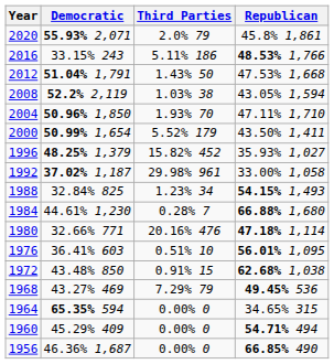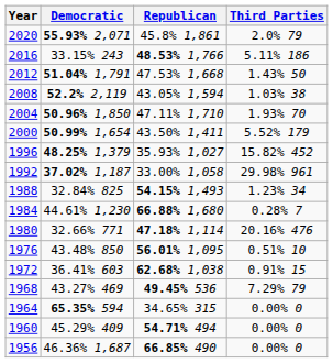 <table class="wikitable"  style="float:right; margin:1em; font-size:95%;">
 <tr style="background:lightgrey;">
 <th>Year</th>
 <th><a href='#'>Democratic</a></th>
+<th><a href='#'>Republican</a></th>
 <th><a href='#'>Third Parties</a></th>
-<th><a href='#'>Republican</a></th>
 </tr>
 <tr>
 <td align="center" ><a href='#'>2020</a></td>
 <td align="center" ><strong>55.93%</strong> <em>2,071</em></td>
+<td align="center" >45.8% <em>1,861</em></td>
 <td align="center" >2.0% <em>79</em></td>
-<td align="center" >45.8% <em>1,861</em></td>
 </tr>
 <tr>
 <td align="center" ><a href='#'>2016</a></td>
 <td align="center" >33.15% <em>243</em></td>
+<td align="center" ><strong>48.53%</strong> <em>1,766</em></td>
 <td align="center" >5.11% <em>186</em></td>
-<td align="center" ><strong>48.53%</strong> <em>1,766</em></td>
 </tr>
 <tr>
 <td align="center" ><a href='#'>2012</a></td>
 <td align="center" ><strong>51.04%</strong> <em>1,791</em></td>
+<td align="center" >47.53% <em>1,668</em></td>
 <td align="center" >1.43% <em>50</em></td>
-<td align="center" >47.53% <em>1,668</em></td>
 </tr>
 <tr>
 <td align="center" ><a href='#'>2008</a></td>
 <td align="center" ><strong>52.2%</strong> <em>2,119</em></td>
+<td align="center" >43.05% <em>1,594</em></td>
 <td align="center" >1.03% <em>38</em></td>
-<td align="center" >43.05% <em>1,594</em></td>
 </tr>
 <tr>
 <td align="center" ><a href='#'>2004</a></td>
 <td align="center" ><strong>50.96%</strong> <em>1,850</em></td>
+<td align="center" >47.11% <em>1,710</em></td>
 <td align="center" >1.93% <em>70</em></td>
-<td align="center" >47.11% <em>1,710</em></td>
 </tr>
 <tr>
 <td align="center" ><a href='#'>2000</a></td>
 <td align="center" ><strong>50.99%</strong> <em>1,654</em></td>
+<td align="center" >43.50% <em>1,411</em></td>
 <td align="center" >5.52% <em>179</em></td>
-<td align="center" >43.50% <em>1,411</em></td>
 </tr>
 <tr>
 <td align="center" ><a href='#'>1996</a></td>
 <td align="center" ><strong>48.25%</strong> <em>1,379</em></td>
+<td align="center" >35.93% <em>1,027</em></td>
 <td align="center" >15.82% <em>452</em></td>
-<td align="center" >35.93% <em>1,027</em></td>
 </tr>
 <tr>
 <td align="center" ><a href='#'>1992</a></td>
 <td align="center" ><strong>37.02%</strong> <em>1,187</em></td>
+<td align="center" >33.00% <em>1,058</em></td>
 <td align="center" >29.98% <em>961</em></td>
-<td align="center" >33.00% <em>1,058</em></td>
 </tr>
 <tr>
 <td align="center" ><a href='#'>1988</a></td>
 <td align="center" >32.84% <em>825</em></td>
+<td align="center" ><strong>54.15%</strong> <em>1,493</em></td>
 <td align="center" >1.23% <em>34</em></td>
-<td align="center" ><strong>54.15%</strong> <em>1,493</em></td>
 </tr>
 <tr>
 <td align="center" ><a href='#'>1984</a></td>
 <td align="center" >44.61% <em>1,230</em></td>
+<td align="center" ><strong>66.88%</strong> <em>1,680</em></td>
 <td align="center" >0.28% <em>7</em></td>
-<td align="center" ><strong>66.88%</strong> <em>1,680</em></td>
 </tr>
 <tr>
 <td align="center" ><a href='#'>1980</a></td>
 <td align="center" >32.66% <em>771</em></td>
+<td align="center" ><strong>47.18%</strong> <em>1,114</em></td>
 <td align="center" >20.16% <em>476</em></td>
-<td align="center" ><strong>47.18%</strong> <em>1,114</em></td>
 </tr>
 <tr>
 <td align="center" ><a href='#'>1976</a></td>
-<td align="center" >36.41% <em>603</em></td>
+<td align="center" >43.48% <em>850</em></td>
+<td align="center" ><strong>56.01%</strong> <em>1,095</em></td>
 <td align="center" >0.51% <em>10</em></td>
-<td align="center" ><strong>56.01%</strong> <em>1,095</em></td>
 </tr>
 <tr>
 <td align="center" ><a href='#'>1972</a></td>
-<td align="center" >43.48% <em>850</em></td>
+<td align="center" >36.41% <em>603</em></td>
+<td align="center" ><strong>62.68%</strong> <em>1,038</em></td>
 <td align="center" >0.91% <em>15</em></td>
-<td align="center" ><strong>62.68%</strong> <em>1,038</em></td>
 </tr>
 <tr>
 <td align="center" ><a href='#'>1968</a></td>
 <td align="center" >43.27% <em>469</em></td>
+<td align="center" ><strong>49.45%</strong> <em>536</em></td>
 <td align="center" >7.29% <em>79</em></td>
-<td align="center" ><strong>49.45%</strong> <em>536</em></td>
 </tr>
 <tr>
 <td align="center" ><a href='#'>1964</a></td>
 <td align="center" ><strong>65.35%</strong> <em>594</em></td>
+<td align="center" >34.65% <em>315</em></td>
 <td align="center" >0.00% <em>0</em></td>
-<td align="center" >34.65% <em>315</em></td>
 </tr>
 <tr>
 <td align="center" ><a href='#'>1960</a></td>
 <td align="center" >45.29% <em>409</em></td>
+<td align="center" ><strong>54.71%</strong> <em>494</em></td>
 <td align="center" >0.00% <em>0</em></td>
-<td align="center" ><strong>54.71%</strong> <em>494</em></td>
 </tr>
 <tr>
 <td align="center" ><a href='#'>1956</a></td>
 <td align="center" >46.36% <em>1,687</em></td>
+<td align="center" ><strong>66.85%</strong> <em>490</em></td>
 <td align="center" >0.00% <em>0</em></td>
-<td align="center" ><strong>66.85%</strong> <em>490</em></td>
 </tr>
 </table>
